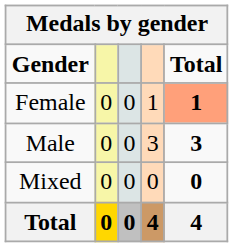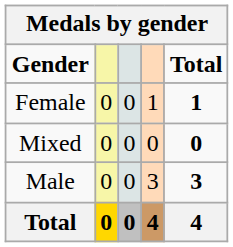 <table class="wikitable" style="font-size:85%;float:right;text-align:center">
 <tr bgcolor=EFEFEF>
 <th colspan=5>Medals by gender</th>
 </tr>
 <tr>
 <td><strong>Gender</strong></td>
 <td bgcolor=F7F6A8></td>
 <td bgcolor=DCE5E5></td>
 <td bgcolor=FFDAB9></td>
 <td><strong>Total</strong></td>
 </tr>
 <tr>
 <td>Female</td>
 <td bgcolor=F7F6A8>0</td>
 <td bgcolor=DCE5E5>0</td>
 <td bgcolor=FFDAB9>1</td>
-<td style="background: lightsalmon;"><strong>1</strong></td>
+<td><strong>1</strong></td>
+</tr>
+<tr>
+<td>Mixed</td>
+<td bgcolor=F7F6A8>0</td>
+<td bgcolor=DCE5E5>0</td>
+<td bgcolor=FFDAB9>0</td>
+<td><strong>0</strong></td>
 </tr>
 <tr>
 <td>Male</td>
 <td bgcolor=F7F6A8>0</td>
 <td bgcolor=DCE5E5>0</td>
 <td bgcolor=FFDAB9>3</td>
 <td><strong>3</strong></td>
 </tr>
 <tr>
-<td>Mixed</td>
-<td bgcolor=F7F6A8>0</td>
-<td bgcolor=DCE5E5>0</td>
-<td bgcolor=FFDAB9>0</td>
-<td><strong>0</strong></td>
-</tr>
-<tr>
 <th>Total</th>
 <th style="background:gold;">0</th>
 <th style="background:silver;">0</th>
 <th style="background:#c96;">4</th>
 <th>4</th>
 </tr>
 </table>
